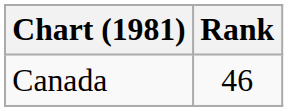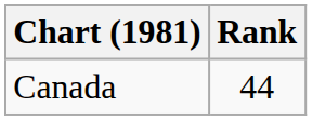 <table class="wikitable">
 <tr>
 <th align="left">Chart (1981)</th>
 <th style="text-align:center;">Rank</th>
 </tr>
 <tr>
 <td>Canada</td>
-<td style="text-align:center;">46</td>
+<td style="text-align:center;">44</td>
 </tr>
 </table>
